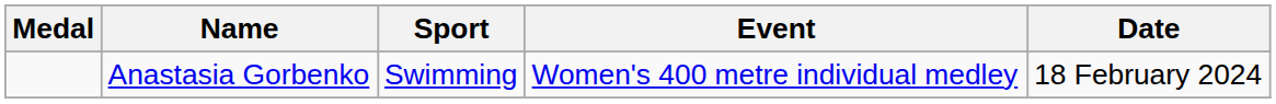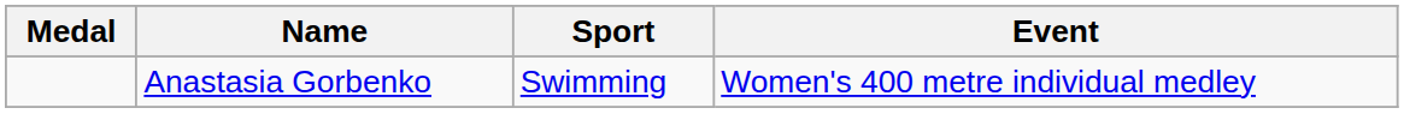 <table class="wikitable sortable" style="font-size:90%; width:50%;">
 <tr>
 <th>Medal</th>
 <th>Name</th>
 <th>Sport</th>
 <th>Event</th>
-<th>Date</th>
 </tr>
 <tr>
 <td></td>
 <td><a href='#'>Anastasia Gorbenko</a></td>
 <td><a href='#'>Swimming</a></td>
 <td><a href='#'>Women's 400 metre individual medley</a></td>
-<td>18 February 2024</td>
 </tr>
 </table>
